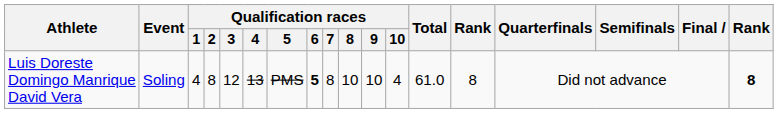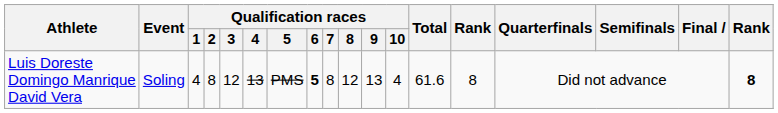 <table class="wikitable" style="font-size:90%">
 <tr>
 <th rowspan="2">Athlete</th>
 <th rowspan="2">Event</th>
 <th colspan="10">Qualification races</th>
 <th rowspan="2">Total</th>
 <th rowspan="2">Rank</th>
 <th rowspan="2">Quarterfinals</th>
 <th rowspan="2">Semifinals</th>
 <th rowspan="2">Final / </th>
 <th rowspan="2">Rank</th>
 </tr>
 <tr style="vertical-align:bottom; font-size:95%">
 <th>1</th>
 <th>2</th>
 <th>3</th>
 <th>4</th>
 <th>5</th>
 <th>6</th>
 <th>7</th>
 <th>8</th>
 <th>9</th>
 <th>10</th>
 </tr>
 <tr align=center>
 <td align=left><a href='#'>Luis Doreste</a><br><a href='#'>Domingo Manrique</a><br><a href='#'>David Vera</a></td>
 <td align=left><a href='#'>Soling</a></td>
 <td>4</td>
 <td>8</td>
 <td>12</td>
 <td><s>13</s></td>
 <td><s>PMS</s></td>
 <td><strong>5</strong></td>
 <td>8</td>
-<td>10</td>
-<td>10</td>
+<td>12</td>
+<td>13</td>
 <td>4</td>
-<td>61.0</td>
+<td>61.6</td>
 <td>8</td>
 <td colspan=3>Did not advance</td>
 <td><strong>8</strong></td>
 </tr>
 </table>
